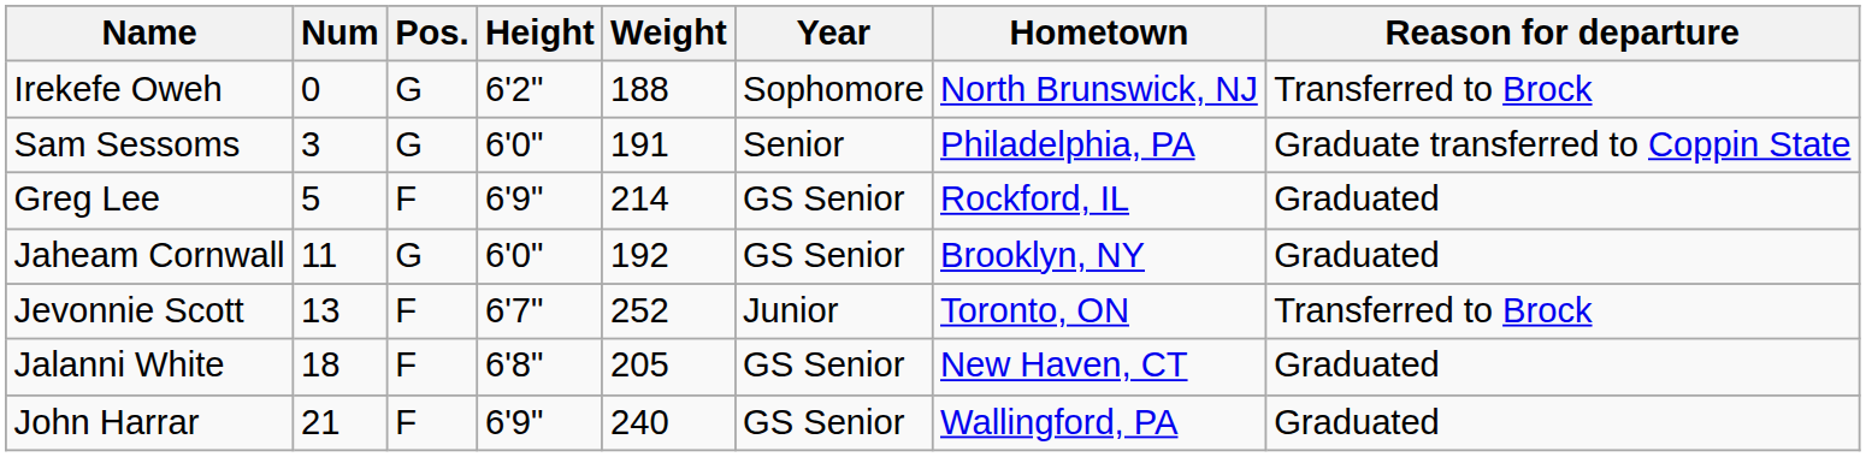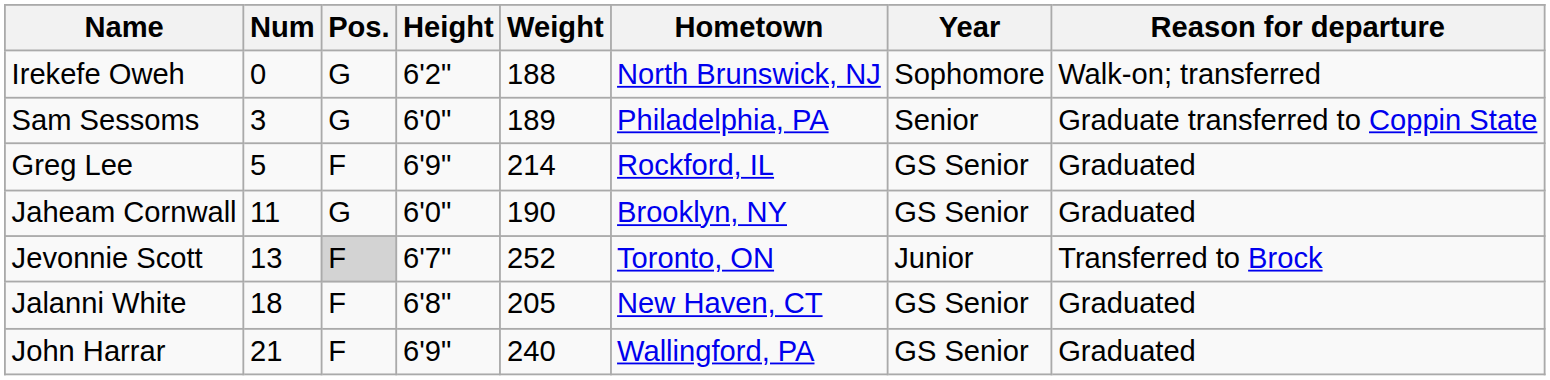 <table class="wikitable sortable" style="font-size:100%;" border="1">
 <tr>
 <th>Name</th>
 <th>Num</th>
 <th>Pos.</th>
 <th>Height</th>
 <th>Weight</th>
+<th>Hometown</th>
 <th>Year</th>
-<th>Hometown</th>
 <th class="unsortable">Reason for departure</th>
 </tr>
 <tr>
 <td>Irekefe Oweh</td>
 <td>0</td>
 <td>G</td>
 <td>6'2"</td>
 <td>188</td>
+<td><a href='#'>North Brunswick, NJ</a></td>
 <td>Sophomore</td>
-<td><a href='#'>North Brunswick, NJ</a></td>
-<td>Transferred to <a href='#'>Brock</a></td>
+<td>Walk-on; transferred</td>
 </tr>
 <tr>
 <td>Sam Sessoms</td>
 <td>3</td>
 <td>G</td>
 <td>6'0"</td>
-<td>191</td>
+<td>189</td>
+<td><a href='#'>Philadelphia, PA</a></td>
 <td>Senior</td>
-<td><a href='#'>Philadelphia, PA</a></td>
 <td>Graduate transferred to <a href='#'>Coppin State</a></td>
 </tr>
 <tr>
 <td>Greg Lee</td>
 <td>5</td>
 <td>F</td>
 <td>6'9"</td>
 <td>214</td>
+<td><a href='#'>Rockford, IL</a></td>
 <td>GS Senior</td>
-<td><a href='#'>Rockford, IL</a></td>
 <td>Graduated</td>
 </tr>
 <tr>
 <td>Jaheam Cornwall</td>
 <td>11</td>
 <td>G</td>
 <td>6'0"</td>
-<td>192</td>
+<td>190</td>
+<td><a href='#'>Brooklyn, NY</a></td>
 <td>GS Senior</td>
-<td><a href='#'>Brooklyn, NY</a></td>
 <td>Graduated</td>
 </tr>
 <tr>
 <td>Jevonnie Scott</td>
 <td>13</td>
-<td>F</td>
+<td style="background: lightgrey;">F</td>
 <td>6'7"</td>
 <td>252</td>
+<td><a href='#'>Toronto, ON</a></td>
 <td>Junior</td>
-<td><a href='#'>Toronto, ON</a></td>
 <td>Transferred to <a href='#'>Brock</a></td>
 </tr>
 <tr>
 <td>Jalanni White</td>
 <td>18</td>
 <td>F</td>
 <td>6'8"</td>
 <td>205</td>
+<td><a href='#'>New Haven, CT</a></td>
 <td>GS Senior</td>
-<td><a href='#'>New Haven, CT</a></td>
 <td>Graduated</td>
 </tr>
 <tr>
 <td>John Harrar</td>
 <td>21</td>
 <td>F</td>
 <td>6'9"</td>
 <td>240</td>
+<td><a href='#'>Wallingford, PA</a></td>
 <td>GS Senior</td>
-<td><a href='#'>Wallingford, PA</a></td>
 <td>Graduated</td>
 </tr>
 </table>
